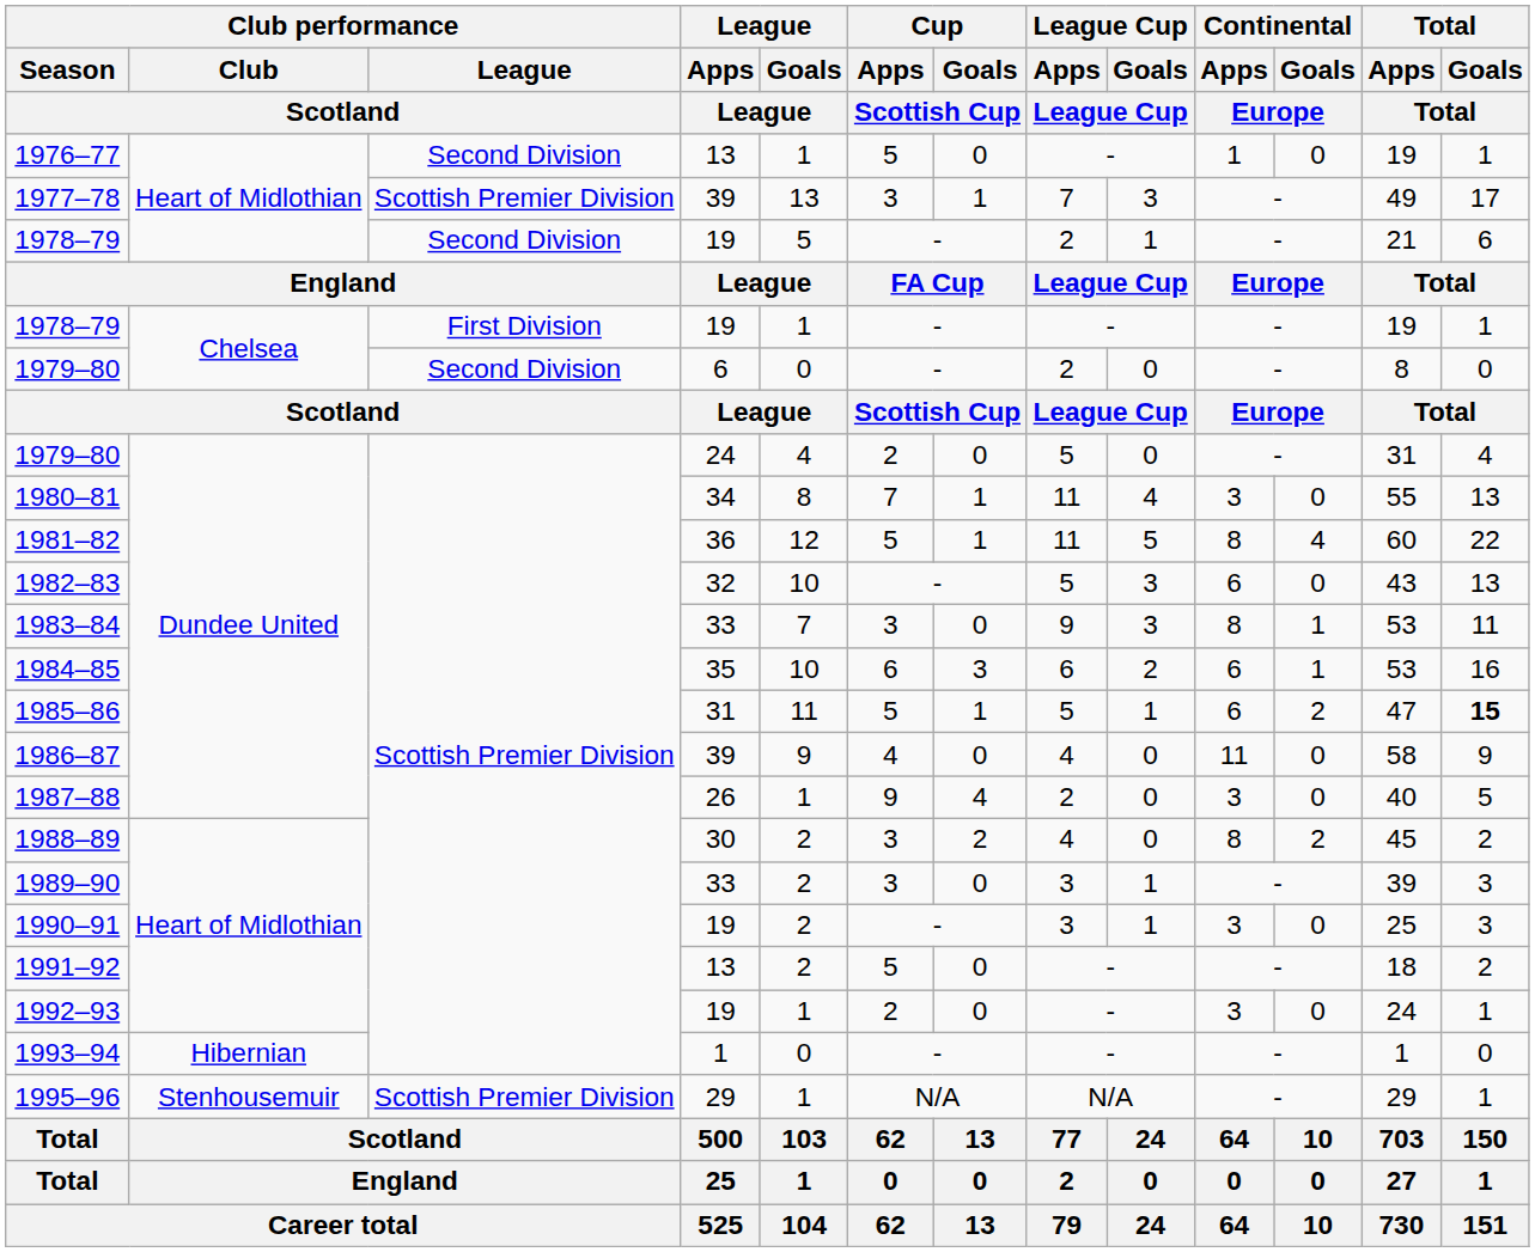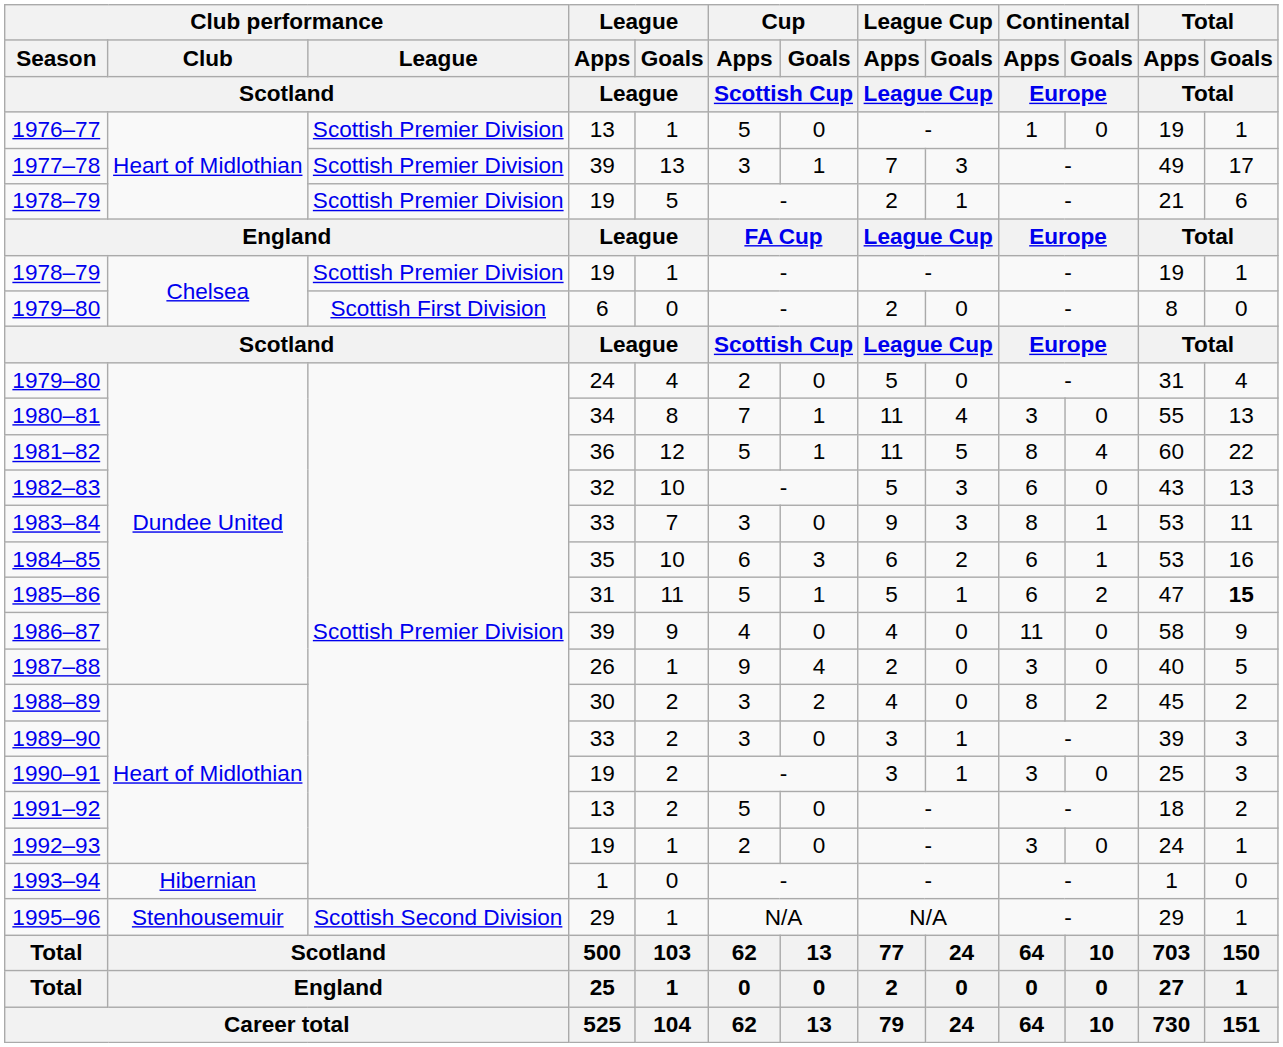 <table class="wikitable" style="text-align:center">
 <tr>
 <th colspan=3>Club performance</th>
 <th colspan=2>League</th>
 <th colspan=2>Cup</th>
 <th colspan=2>League Cup</th>
 <th colspan=2>Continental</th>
 <th colspan=2>Total</th>
 </tr>
 <tr>
 <th> Season </th>
 <th>Club</th>
 <th>League</th>
 <th>Apps</th>
 <th>Goals</th>
 <th>Apps</th>
 <th>Goals</th>
 <th>Apps</th>
 <th>Goals</th>
 <th>Apps</th>
 <th>Goals</th>
 <th>Apps</th>
 <th>Goals</th>
 </tr>
 <tr>
 <th colspan=3>Scotland</th>
 <th colspan=2>League</th>
 <th colspan=2><a href='#'>Scottish Cup</a></th>
 <th colspan=2><a href='#'>League Cup</a></th>
 <th colspan=2><a href='#'>Europe</a></th>
 <th colspan=2>Total</th>
 </tr>
 <tr>
 <td><a href='#'>1976–77</a></td>
 <td rowspan="3"><a href='#'>Heart of Midlothian</a></td>
-<td><a href='#'>Second Division</a></td>
+<td><a href='#'>Scottish Premier Division</a></td>
 <td>13</td>
 <td>1</td>
 <td>5</td>
 <td>0</td>
 <td colspan="2">-</td>
 <td>1</td>
 <td>0</td>
 <td>19</td>
 <td>1</td>
 </tr>
 <tr>
 <td><a href='#'>1977–78</a></td>
 <td><a href='#'>Scottish Premier Division</a></td>
 <td>39</td>
 <td>13</td>
 <td>3</td>
 <td>1</td>
 <td>7</td>
 <td>3</td>
 <td colspan="2">-</td>
 <td>49</td>
 <td>17</td>
 </tr>
 <tr>
 <td><a href='#'>1978–79</a></td>
-<td><a href='#'>Second Division</a></td>
+<td><a href='#'>Scottish Premier Division</a></td>
 <td>19</td>
 <td>5</td>
 <td colspan="2">-</td>
 <td>2</td>
 <td>1</td>
 <td colspan="2">-</td>
 <td>21</td>
 <td>6</td>
 </tr>
 <tr>
 <th colspan=3>England</th>
 <th colspan=2>League</th>
 <th colspan=2><a href='#'>FA Cup</a></th>
 <th colspan=2><a href='#'>League Cup</a></th>
 <th colspan=2><a href='#'>Europe</a></th>
 <th colspan=2>Total</th>
 </tr>
 <tr>
 <td><a href='#'>1978–79</a></td>
 <td rowspan="2"><a href='#'>Chelsea</a></td>
-<td><a href='#'>First Division</a></td>
+<td><a href='#'>Scottish Premier Division</a></td>
 <td>19</td>
 <td>1</td>
 <td colspan="2">-</td>
 <td colspan="2">-</td>
 <td colspan="2">-</td>
 <td>19</td>
 <td>1</td>
 </tr>
 <tr>
 <td><a href='#'>1979–80</a></td>
-<td><a href='#'>Second Division</a></td>
+<td><a href='#'>Scottish First Division</a></td>
 <td>6</td>
 <td>0</td>
 <td colspan="2">-</td>
 <td>2</td>
 <td>0</td>
 <td colspan="2">-</td>
 <td>8</td>
 <td>0</td>
 </tr>
 <tr>
 <th colspan=3>Scotland</th>
 <th colspan=2>League</th>
 <th colspan=2><a href='#'>Scottish Cup</a></th>
 <th colspan=2><a href='#'>League Cup</a></th>
 <th colspan=2><a href='#'>Europe</a></th>
 <th colspan=2>Total</th>
 </tr>
 <tr>
 <td><a href='#'>1979–80</a></td>
 <td rowspan="9"><a href='#'>Dundee United</a></td>
 <td rowspan="15"><a href='#'>Scottish Premier Division</a></td>
 <td>24</td>
 <td>4</td>
 <td>2</td>
 <td>0</td>
 <td>5</td>
 <td>0</td>
 <td colspan="2">-</td>
 <td>31</td>
 <td>4</td>
 </tr>
 <tr>
 <td><a href='#'>1980–81</a></td>
 <td>34</td>
 <td>8</td>
 <td>7</td>
 <td>1</td>
 <td>11</td>
 <td>4</td>
 <td>3</td>
 <td>0</td>
 <td>55</td>
 <td>13</td>
 </tr>
 <tr>
 <td><a href='#'>1981–82</a></td>
 <td>36</td>
 <td>12</td>
 <td>5</td>
 <td>1</td>
 <td>11</td>
 <td>5</td>
 <td>8</td>
 <td>4</td>
 <td>60</td>
 <td>22</td>
 </tr>
 <tr>
 <td><a href='#'>1982–83</a></td>
 <td>32</td>
 <td>10</td>
 <td colspan="2">-</td>
 <td>5</td>
 <td>3</td>
 <td>6</td>
 <td>0</td>
 <td>43</td>
 <td>13</td>
 </tr>
 <tr>
 <td><a href='#'>1983–84</a></td>
 <td>33</td>
 <td>7</td>
 <td>3</td>
 <td>0</td>
 <td>9</td>
 <td>3</td>
 <td>8</td>
 <td>1</td>
 <td>53</td>
 <td>11</td>
 </tr>
 <tr>
 <td><a href='#'>1984–85</a></td>
 <td>35</td>
 <td>10</td>
 <td>6</td>
 <td>3</td>
 <td>6</td>
 <td>2</td>
 <td>6</td>
 <td>1</td>
 <td>53</td>
 <td>16</td>
 </tr>
 <tr>
 <td><a href='#'>1985–86</a></td>
 <td>31</td>
 <td>11</td>
 <td>5</td>
 <td>1</td>
 <td>5</td>
 <td>1</td>
 <td>6</td>
 <td>2</td>
 <td>47</td>
 <td><strong>15</strong></td>
 </tr>
 <tr>
 <td><a href='#'>1986–87</a></td>
 <td>39</td>
 <td>9</td>
 <td>4</td>
 <td>0</td>
 <td>4</td>
 <td>0</td>
 <td>11</td>
 <td>0</td>
 <td>58</td>
 <td>9</td>
 </tr>
 <tr>
 <td><a href='#'>1987–88</a></td>
 <td>26</td>
 <td>1</td>
 <td>9</td>
 <td>4</td>
 <td>2</td>
 <td>0</td>
 <td>3</td>
 <td>0</td>
 <td>40</td>
 <td>5</td>
 </tr>
 <tr>
 <td><a href='#'>1988–89</a></td>
 <td rowspan="5"><a href='#'>Heart of Midlothian</a></td>
 <td>30</td>
 <td>2</td>
 <td>3</td>
 <td>2</td>
 <td>4</td>
 <td>0</td>
 <td>8</td>
 <td>2</td>
 <td>45</td>
 <td>2</td>
 </tr>
 <tr>
 <td><a href='#'>1989–90</a></td>
 <td>33</td>
 <td>2</td>
 <td>3</td>
 <td>0</td>
 <td>3</td>
 <td>1</td>
 <td colspan="2">-</td>
 <td>39</td>
 <td>3</td>
 </tr>
 <tr>
 <td><a href='#'>1990–91</a></td>
 <td>19</td>
 <td>2</td>
 <td colspan="2">-</td>
 <td>3</td>
 <td>1</td>
 <td>3</td>
 <td>0</td>
 <td>25</td>
 <td>3</td>
 </tr>
 <tr>
 <td><a href='#'>1991–92</a></td>
 <td>13</td>
 <td>2</td>
 <td>5</td>
 <td>0</td>
 <td colspan="2">-</td>
 <td colspan="2">-</td>
 <td>18</td>
 <td>2</td>
 </tr>
 <tr>
 <td><a href='#'>1992–93</a></td>
 <td>19</td>
 <td>1</td>
 <td>2</td>
 <td>0</td>
 <td colspan="2">-</td>
 <td>3</td>
 <td>0</td>
 <td>24</td>
 <td>1</td>
 </tr>
 <tr>
 <td><a href='#'>1993–94</a></td>
 <td><a href='#'>Hibernian</a></td>
 <td>1</td>
 <td>0</td>
 <td colspan="2">-</td>
 <td colspan="2">-</td>
 <td colspan="2">-</td>
 <td>1</td>
 <td>0</td>
 </tr>
 <tr>
 <td><a href='#'>1995–96</a></td>
 <td><a href='#'>Stenhousemuir</a></td>
-<td><a href='#'>Scottish Premier Division</a></td>
+<td><a href='#'>Scottish Second Division</a></td>
 <td>29</td>
 <td>1</td>
 <td colspan="2">N/A</td>
 <td colspan="2">N/A</td>
 <td colspan="2">-</td>
 <td>29</td>
 <td>1</td>
 </tr>
 <tr>
 <th>Total</th>
 <th colspan=2>Scotland</th>
 <th>500</th>
 <th>103</th>
 <th>62</th>
 <th>13</th>
 <th>77</th>
 <th>24</th>
 <th>64</th>
 <th>10</th>
 <th>703</th>
 <th>150</th>
 </tr>
 <tr>
 <th>Total</th>
 <th colspan=2>England</th>
 <th>25</th>
 <th>1</th>
 <th>0</th>
 <th>0</th>
 <th>2</th>
 <th>0</th>
 <th>0</th>
 <th>0</th>
 <th>27</th>
 <th>1</th>
 </tr>
 <tr>
 <th colspan=3>Career total</th>
 <th>525</th>
 <th>104</th>
 <th>62</th>
 <th>13</th>
 <th>79</th>
 <th>24</th>
 <th>64</th>
 <th>10</th>
 <th>730</th>
 <th>151</th>
 </tr>
 </table>
